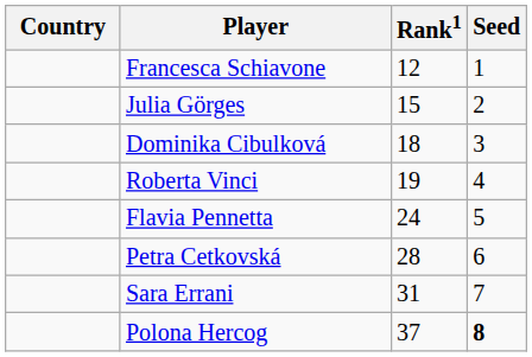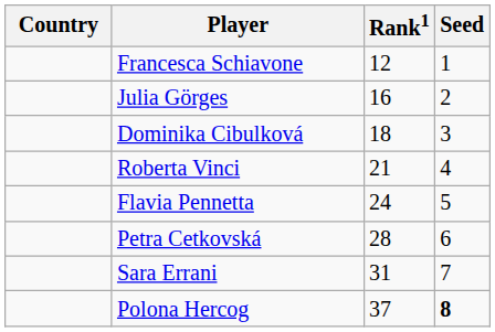 <table class="wikitable" border="1">
 <tr>
 <th width="70">Country</th>
 <th width="175">Player</th>
 <th>Rank<sup>1</sup></th>
 <th>Seed</th>
 </tr>
 <tr>
 <td></td>
 <td><a href='#'>Francesca Schiavone</a></td>
 <td>12</td>
 <td>1</td>
 </tr>
 <tr>
 <td></td>
 <td><a href='#'>Julia Görges</a></td>
-<td>15</td>
+<td>16</td>
 <td>2</td>
 </tr>
 <tr>
 <td></td>
 <td><a href='#'>Dominika Cibulková</a></td>
 <td>18</td>
 <td>3</td>
 </tr>
 <tr>
 <td></td>
 <td><a href='#'>Roberta Vinci</a></td>
-<td>19</td>
+<td>21</td>
 <td>4</td>
 </tr>
 <tr>
 <td></td>
 <td><a href='#'>Flavia Pennetta</a></td>
 <td>24</td>
 <td>5</td>
 </tr>
 <tr>
 <td></td>
 <td><a href='#'>Petra Cetkovská</a></td>
 <td>28</td>
 <td>6</td>
 </tr>
 <tr>
 <td></td>
 <td><a href='#'>Sara Errani</a></td>
 <td>31</td>
 <td>7</td>
 </tr>
 <tr>
 <td></td>
 <td><a href='#'>Polona Hercog</a></td>
 <td>37</td>
 <td><strong>8</strong></td>
 </tr>
 </table>
